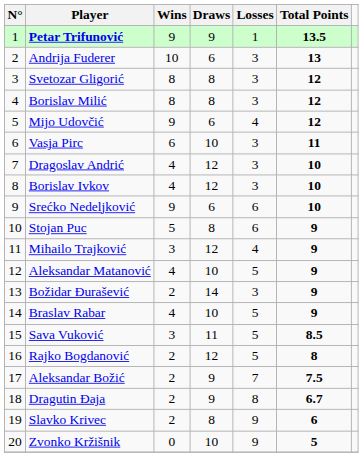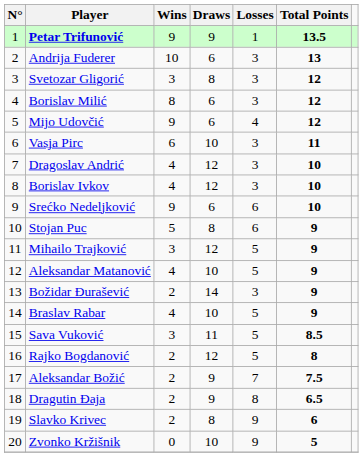 <table class="wikitable" border="1">
 <tr>
 <th>N°</th>
 <th>Player</th>
 <th>Wins</th>
 <th>Draws</th>
 <th>Losses</th>
 <th>Total Points</th>
 </tr>
 <tr align=center style="background:#ccffcc;">
 <td>1</td>
 <td align=left> <strong><a href='#'>Petar Trifunović</a></strong></td>
 <td>9</td>
 <td>9</td>
 <td>1</td>
 <td><strong>13.5</strong></td>
 <td align=center></td>
 </tr>
 <tr align=center>
 <td>2</td>
 <td align=left> <a href='#'>Andrija Fuderer</a></td>
 <td>10</td>
 <td>6</td>
 <td>3</td>
 <td><strong>13</strong></td>
 <td align=center></td>
 </tr>
 <tr align=center>
 <td>3</td>
 <td align=left> <a href='#'>Svetozar Gligorić</a></td>
-<td>8</td>
+<td>3</td>
 <td>8</td>
 <td>3</td>
 <td><strong>12</strong></td>
 <td align=center></td>
 </tr>
 <tr align=center>
 <td>4</td>
 <td align=left> <a href='#'>Borislav Milić</a></td>
 <td>8</td>
-<td>8</td>
+<td>6</td>
 <td>3</td>
 <td><strong>12</strong></td>
 <td align=center></td>
 </tr>
 <tr align=center>
 <td>5</td>
 <td align=left> <a href='#'>Mijo Udovčić</a></td>
 <td>9</td>
 <td>6</td>
 <td>4</td>
 <td><strong>12</strong></td>
 <td align=center></td>
 </tr>
 <tr align=center>
 <td>6</td>
 <td align=left> <a href='#'>Vasja Pirc</a></td>
 <td>6</td>
 <td>10</td>
 <td>3</td>
 <td><strong>11</strong></td>
 <td align=center></td>
 </tr>
 <tr align=center>
 <td>7</td>
 <td align=left> <a href='#'>Dragoslav Andrić</a></td>
 <td>4</td>
 <td>12</td>
 <td>3</td>
 <td><strong>10</strong></td>
 <td align=center></td>
 </tr>
 <tr align=center>
 <td>8</td>
 <td align=left> <a href='#'>Borislav Ivkov</a></td>
 <td>4</td>
 <td>12</td>
 <td>3</td>
 <td><strong>10</strong></td>
 <td align=center></td>
 </tr>
 <tr align=center>
 <td>9</td>
 <td align=left> <a href='#'>Srećko Nedeljković</a></td>
 <td>9</td>
 <td>6</td>
 <td>6</td>
 <td><strong>10</strong></td>
 <td align=center></td>
 </tr>
 <tr align=center>
 <td>10</td>
 <td align=left> <a href='#'>Stojan Puc</a></td>
 <td>5</td>
 <td>8</td>
 <td>6</td>
 <td><strong>9</strong></td>
 <td align=center></td>
 </tr>
 <tr align=center>
 <td>11</td>
 <td align=left> <a href='#'>Mihailo Trajković</a></td>
 <td>3</td>
 <td>12</td>
-<td>4</td>
+<td>5</td>
 <td><strong>9</strong></td>
 <td align=center></td>
 </tr>
 <tr align=center>
 <td>12</td>
 <td align=left> <a href='#'>Aleksandar Matanović</a></td>
 <td>4</td>
 <td>10</td>
 <td>5</td>
 <td><strong>9</strong></td>
 <td align=center></td>
 </tr>
 <tr align=center>
 <td>13</td>
 <td align=left> <a href='#'>Božidar Đurašević</a></td>
 <td>2</td>
 <td>14</td>
 <td>3</td>
 <td><strong>9</strong></td>
 <td align=center></td>
 </tr>
 <tr align=center>
 <td>14</td>
 <td align=left> <a href='#'>Braslav Rabar</a></td>
 <td>4</td>
 <td>10</td>
 <td>5</td>
 <td><strong>9</strong></td>
 <td align=center></td>
 </tr>
 <tr align=center>
 <td>15</td>
 <td align=left> <a href='#'>Sava Vuković</a></td>
 <td>3</td>
 <td>11</td>
 <td>5</td>
 <td><strong>8.5</strong></td>
 <td align=center></td>
 </tr>
 <tr align=center>
 <td>16</td>
 <td align=left> <a href='#'>Rajko Bogdanović</a></td>
 <td>2</td>
 <td>12</td>
 <td>5</td>
 <td><strong>8</strong></td>
 <td align=center></td>
 </tr>
 <tr align=center>
 <td>17</td>
 <td align=left> <a href='#'>Aleksandar Božić</a></td>
 <td>2</td>
 <td>9</td>
 <td>7</td>
 <td><strong>7.5</strong></td>
 <td align=center></td>
 </tr>
 <tr align=center>
 <td>18</td>
 <td align=left> <a href='#'>Dragutin Đaja</a></td>
 <td>2</td>
 <td>9</td>
 <td>8</td>
-<td><strong>6.7</strong></td>
+<td><strong>6.5</strong></td>
 <td align=center></td>
 </tr>
 <tr align=center>
 <td>19</td>
 <td align=left> <a href='#'>Slavko Krivec</a></td>
 <td>2</td>
 <td>8</td>
 <td>9</td>
 <td><strong>6</strong></td>
 <td align=center></td>
 </tr>
 <tr align=center>
 <td>20</td>
 <td align=left> <a href='#'>Zvonko Kržišnik</a></td>
 <td>0</td>
 <td>10</td>
 <td>9</td>
 <td><strong>5</strong></td>
 <td align=center></td>
 </tr>
 <tr align=center>
 </tr>
 </table>
